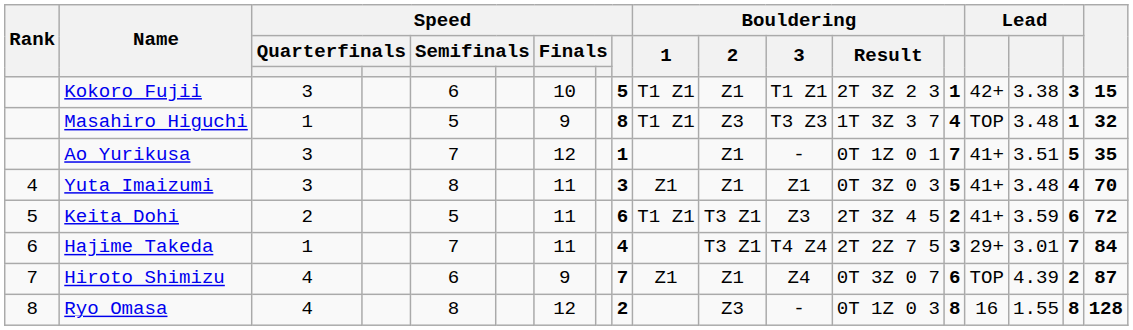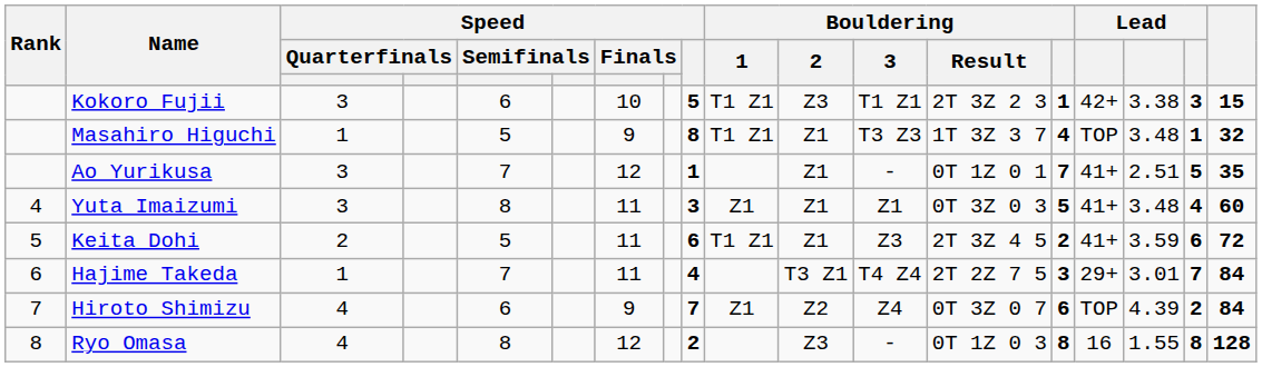 <table class="wikitable sortable" style="text-align:center">
 <tr>
 <th rowspan="3">Rank</th>
 <th rowspan="3">Name</th>
 <th colspan="7">Speed</th>
 <th colspan="5">Bouldering</th>
 <th colspan="3">Lead</th>
 <th rowspan="3"></th>
 </tr>
 <tr>
 <th colspan="2">Quarterfinals</th>
 <th colspan="2">Semifinals</th>
 <th colspan="2">Finals</th>
 <th rowspan="2"></th>
 <th rowspan="2">1</th>
 <th rowspan="2">2</th>
 <th rowspan="2">3</th>
 <th rowspan="2">Result</th>
 <th rowspan="2"></th>
 <th rowspan="2"></th>
 <th rowspan="2"></th>
 <th rowspan="2"></th>
 </tr>
 <tr>
 <th></th>
 <th></th>
 <th></th>
 <th></th>
 <th></th>
 <th></th>
 </tr>
 <tr>
 <td></td>
 <td align="left"><a href='#'>Kokoro Fujii</a></td>
 <td>3</td>
 <td></td>
 <td>6</td>
 <td></td>
 <td>10</td>
 <td></td>
 <td><strong>5</strong></td>
 <td>T1 Z1</td>
-<td>Z1</td>
+<td>Z3</td>
 <td>T1 Z1</td>
 <td>2T 3Z 2 3</td>
 <td><strong>1</strong></td>
 <td>42+</td>
 <td>3.38</td>
 <td><strong>3</strong></td>
 <td><strong>15</strong></td>
 </tr>
 <tr>
 <td></td>
 <td align="left"><a href='#'>Masahiro Higuchi</a></td>
 <td>1</td>
 <td></td>
 <td>5</td>
 <td></td>
 <td>9</td>
 <td></td>
 <td><strong>8</strong></td>
 <td>T1 Z1</td>
-<td>Z3</td>
+<td>Z1</td>
 <td>T3 Z3</td>
 <td>1T 3Z 3 7</td>
 <td><strong>4</strong></td>
 <td>TOP</td>
 <td>3.48</td>
 <td><strong>1</strong></td>
 <td><strong>32</strong></td>
 </tr>
 <tr>
 <td></td>
 <td align="left"><a href='#'>Ao Yurikusa</a></td>
 <td>3</td>
 <td></td>
 <td>7</td>
 <td></td>
 <td>12</td>
 <td></td>
 <td><strong>1</strong></td>
 <td></td>
 <td>Z1</td>
 <td>-</td>
 <td>0T 1Z 0 1</td>
 <td><strong>7</strong></td>
 <td>41+</td>
-<td>3.51</td>
+<td>2.51</td>
 <td><strong>5</strong></td>
 <td><strong>35</strong></td>
 </tr>
 <tr>
 <td>4</td>
 <td align="left"><a href='#'>Yuta Imaizumi</a></td>
 <td>3</td>
 <td></td>
 <td>8</td>
 <td></td>
 <td>11</td>
 <td></td>
 <td><strong>3</strong></td>
 <td>Z1</td>
 <td>Z1</td>
 <td>Z1</td>
 <td>0T 3Z 0 3</td>
 <td><strong>5</strong></td>
 <td>41+</td>
 <td>3.48</td>
 <td><strong>4</strong></td>
-<td><strong>70</strong></td>
+<td><strong>60</strong></td>
 </tr>
 <tr>
 <td>5</td>
 <td align="left"><a href='#'>Keita Dohi</a></td>
 <td>2</td>
 <td></td>
 <td>5</td>
 <td></td>
 <td>11</td>
 <td></td>
 <td><strong>6</strong></td>
 <td>T1 Z1</td>
-<td>T3 Z1</td>
+<td>Z1</td>
 <td>Z3</td>
 <td>2T 3Z 4 5</td>
 <td><strong>2</strong></td>
 <td>41+</td>
 <td>3.59</td>
 <td><strong>6</strong></td>
 <td><strong>72</strong></td>
 </tr>
 <tr>
 <td>6</td>
 <td align="left"><a href='#'>Hajime Takeda</a></td>
 <td>1</td>
 <td></td>
 <td>7</td>
 <td></td>
 <td>11</td>
 <td></td>
 <td><strong>4</strong></td>
 <td></td>
 <td>T3 Z1</td>
 <td>T4 Z4</td>
 <td>2T 2Z 7 5</td>
 <td><strong>3</strong></td>
 <td>29+</td>
 <td>3.01</td>
 <td><strong>7</strong></td>
 <td><strong>84</strong></td>
 </tr>
 <tr>
 <td>7</td>
 <td align="left"><a href='#'>Hiroto Shimizu</a></td>
 <td>4</td>
 <td></td>
 <td>6</td>
 <td></td>
 <td>9</td>
 <td></td>
 <td><strong>7</strong></td>
 <td>Z1</td>
-<td>Z1</td>
+<td>Z2</td>
 <td>Z4</td>
 <td>0T 3Z 0 7</td>
 <td><strong>6</strong></td>
 <td>TOP</td>
 <td>4.39</td>
 <td><strong>2</strong></td>
-<td><strong>87</strong></td>
+<td><strong>84</strong></td>
 </tr>
 <tr>
 <td>8</td>
 <td align="left"><a href='#'>Ryo Omasa</a></td>
 <td>4</td>
 <td></td>
 <td>8</td>
 <td></td>
 <td>12</td>
 <td></td>
 <td><strong>2</strong></td>
 <td></td>
 <td>Z3</td>
 <td>-</td>
 <td>0T 1Z 0 3</td>
 <td><strong>8</strong></td>
 <td>16</td>
 <td>1.55</td>
 <td><strong>8</strong></td>
 <td><strong>128</strong></td>
 </tr>
 </table>
